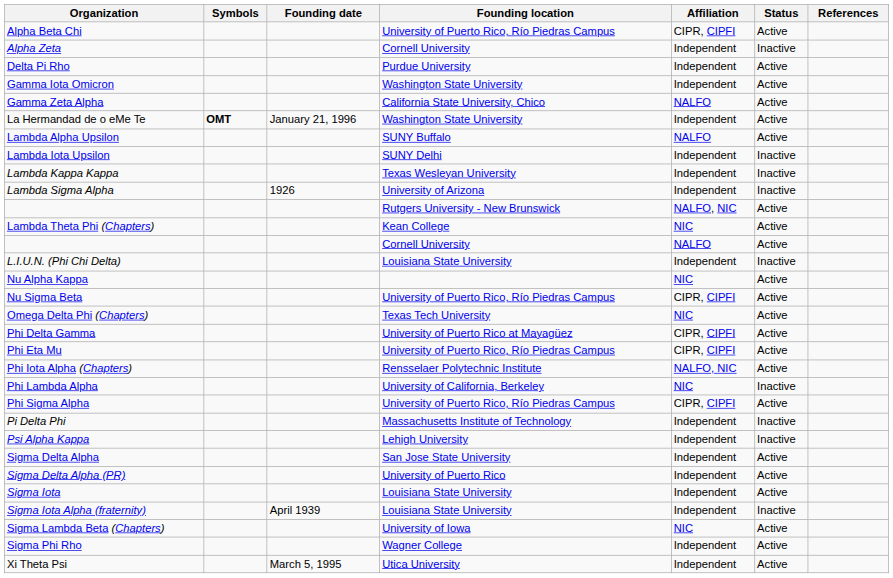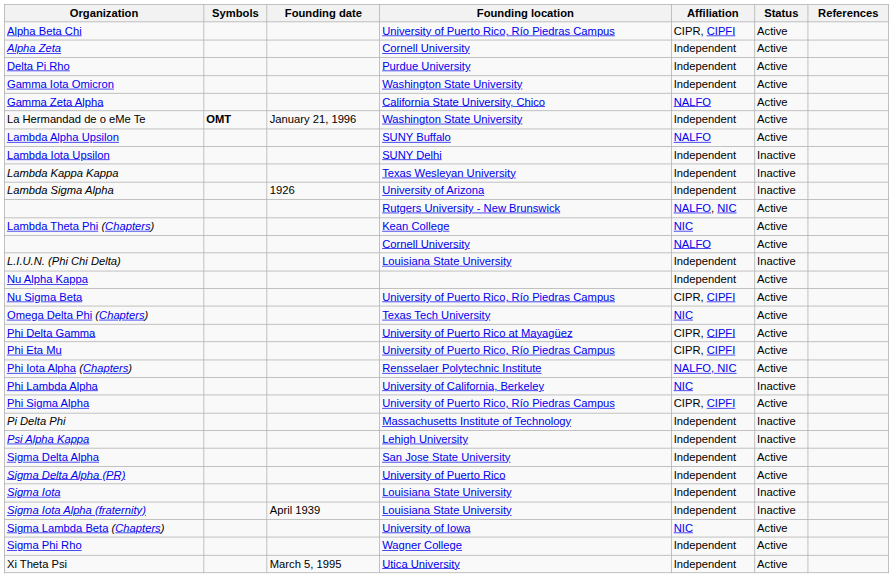 <table class="wikitable sortable" width=100%>
 <tr>
 <th>Organization</th>
 <th>Symbols</th>
 <th>Founding date</th>
 <th>Founding location</th>
 <th>Affiliation</th>
 <th>Status</th>
 <th>References</th>
 </tr>
 <tr>
 <td><a href='#'>Alpha Beta Chi</a></td>
 <td><strong></strong></td>
 <td></td>
 <td><a href='#'>University of Puerto Rico, Río Piedras Campus</a></td>
 <td>CIPR, <a href='#'>CIPFI</a></td>
 <td>Active</td>
 <td></td>
 </tr>
 <tr>
 <td><a href='#'><em>Alpha Zeta</em></a></td>
 <td><strong></strong></td>
 <td></td>
 <td><a href='#'>Cornell University</a></td>
 <td>Independent</td>
-<td>Inactive</td>
+<td>Active</td>
 <td></td>
 </tr>
 <tr>
 <td><a href='#'>Delta Pi Rho</a></td>
 <td><strong></strong></td>
 <td></td>
 <td><a href='#'>Purdue University</a></td>
 <td>Independent</td>
 <td>Active</td>
 <td></td>
 </tr>
 <tr>
 <td><a href='#'>Gamma Iota Omicron</a></td>
 <td><strong></strong></td>
 <td></td>
 <td><a href='#'>Washington State University</a></td>
 <td>Independent</td>
 <td>Active</td>
 <td></td>
 </tr>
 <tr>
 <td><a href='#'>Gamma Zeta Alpha</a></td>
 <td><strong></strong></td>
 <td></td>
 <td><a href='#'>California State University, Chico</a></td>
 <td><a href='#'>NALFO</a></td>
 <td>Active</td>
 <td></td>
 </tr>
 <tr>
 <td>La Hermandad de o eMe Te</td>
 <td><strong>OMT</strong></td>
 <td>January 21, 1996</td>
 <td><a href='#'>Washington State University</a></td>
 <td>Independent</td>
 <td>Active</td>
 <td></td>
 </tr>
 <tr>
 <td><a href='#'>Lambda Alpha Upsilon</a></td>
 <td><strong></strong></td>
 <td></td>
 <td><a href='#'>SUNY Buffalo</a></td>
 <td><a href='#'>NALFO</a></td>
 <td>Active</td>
 <td></td>
 </tr>
 <tr>
 <td><a href='#'>Lambda Iota Upsilon</a></td>
 <td><strong></strong></td>
 <td></td>
 <td><a href='#'>SUNY Delhi</a></td>
 <td>Independent</td>
 <td>Inactive</td>
 <td></td>
 </tr>
 <tr>
 <td><em>Lambda Kappa Kappa</em></td>
 <td><strong></strong></td>
 <td></td>
 <td><a href='#'>Texas Wesleyan University</a></td>
 <td>Independent</td>
 <td>Inactive</td>
 <td></td>
 </tr>
 <tr>
 <td><em>Lambda Sigma Alpha</em></td>
 <td><strong></strong></td>
 <td>1926</td>
 <td><a href='#'>University of Arizona</a></td>
 <td>Independent</td>
 <td>Inactive</td>
 <td></td>
 </tr>
 <tr>
 <td></td>
 <td><strong></strong></td>
 <td></td>
 <td><a href='#'>Rutgers University - New Brunswick</a></td>
 <td><a href='#'>NALFO</a>, <a href='#'>NIC</a></td>
 <td>Active</td>
 <td></td>
 </tr>
 <tr>
 <td><a href='#'>Lambda Theta Phi</a> <em>(<a href='#'>Chapters</a>)</em></td>
 <td><strong></strong></td>
 <td></td>
 <td><a href='#'>Kean College</a></td>
 <td><a href='#'>NIC</a></td>
 <td>Active</td>
 <td></td>
 </tr>
 <tr>
 <td></td>
 <td><strong></strong></td>
 <td></td>
 <td><a href='#'>Cornell University</a></td>
 <td><a href='#'>NALFO</a></td>
 <td>Active</td>
 <td></td>
 </tr>
 <tr>
 <td><em>L.I.U.N. (Phi Chi Delta)</em></td>
 <td></td>
 <td></td>
 <td><a href='#'>Louisiana State University</a></td>
 <td>Independent</td>
 <td>Inactive</td>
 <td></td>
 </tr>
 <tr>
 <td><a href='#'>Nu Alpha Kappa</a></td>
 <td><strong></strong></td>
 <td></td>
 <td></td>
-<td><a href='#'>NIC</a></td>
+<td>Independent</td>
 <td>Active</td>
 <td></td>
 </tr>
 <tr>
 <td><a href='#'>Nu Sigma Beta</a></td>
 <td><strong></strong></td>
 <td></td>
 <td><a href='#'>University of Puerto Rico, Río Piedras Campus</a></td>
 <td>CIPR, <a href='#'>CIPFI</a></td>
 <td>Active</td>
 <td></td>
 </tr>
 <tr>
 <td><a href='#'>Omega Delta Phi</a> <em>(<a href='#'>Chapters</a>)</em></td>
 <td><strong></strong></td>
 <td></td>
 <td><a href='#'>Texas Tech University</a></td>
 <td><a href='#'>NIC</a></td>
 <td>Active</td>
 <td></td>
 </tr>
 <tr>
 <td><a href='#'>Phi Delta Gamma</a></td>
 <td><strong></strong></td>
 <td></td>
 <td><a href='#'>University of Puerto Rico at Mayagüez</a></td>
 <td>CIPR, <a href='#'>CIPFI</a></td>
 <td>Active</td>
 <td></td>
 </tr>
 <tr>
 <td><a href='#'>Phi Eta Mu</a></td>
 <td><strong></strong></td>
 <td></td>
 <td><a href='#'>University of Puerto Rico, Río Piedras Campus</a></td>
 <td>CIPR, <a href='#'>CIPFI</a></td>
 <td>Active</td>
 <td></td>
 </tr>
 <tr>
 <td><a href='#'>Phi Iota Alpha</a> <em>(<a href='#'>Chapters</a>)</em></td>
 <td><strong></strong></td>
 <td></td>
 <td><a href='#'>Rensselaer Polytechnic Institute</a></td>
 <td><a href='#'>NALFO</a><a href='#'>, NIC</a></td>
 <td>Active</td>
 <td></td>
 </tr>
 <tr>
 <td><a href='#'>Phi Lambda Alpha</a></td>
 <td><strong></strong></td>
 <td></td>
 <td><a href='#'>University of California, Berkeley</a></td>
 <td><a href='#'>NIC</a></td>
 <td>Inactive</td>
 <td></td>
 </tr>
 <tr>
 <td><a href='#'>Phi Sigma Alpha</a></td>
 <td><strong></strong></td>
 <td></td>
 <td><a href='#'>University of Puerto Rico, Río Piedras Campus</a></td>
 <td>CIPR, <a href='#'>CIPFI</a></td>
 <td>Active</td>
 <td></td>
 </tr>
 <tr>
 <td><em>Pi Delta Phi</em></td>
 <td><strong></strong></td>
 <td></td>
 <td><a href='#'>Massachusetts Institute of Technology</a></td>
 <td>Independent</td>
 <td>Inactive</td>
 <td></td>
 </tr>
 <tr>
 <td><em><a href='#'>Psi Alpha Kappa</a></em></td>
 <td><strong></strong></td>
 <td></td>
 <td><a href='#'>Lehigh University</a></td>
 <td>Independent</td>
 <td>Inactive</td>
 <td></td>
 </tr>
 <tr>
 <td><a href='#'>Sigma Delta Alpha</a></td>
 <td><strong></strong></td>
 <td></td>
 <td><a href='#'>San Jose State University</a></td>
 <td>Independent</td>
 <td>Active</td>
 <td></td>
 </tr>
 <tr>
 <td><a href='#'><em>Sigma Delta Alpha (PR)</em></a></td>
 <td><strong></strong></td>
 <td></td>
 <td><a href='#'>University of Puerto Rico</a></td>
 <td>Independent</td>
 <td>Active</td>
 <td></td>
 </tr>
 <tr>
 <td><em><a href='#'>Sigma Iota</a></em></td>
 <td><strong></strong></td>
 <td></td>
 <td><a href='#'>Louisiana State University</a></td>
 <td>Independent</td>
-<td>Active</td>
+<td>Inactive</td>
 <td></td>
 </tr>
 <tr>
 <td><a href='#'><em>Sigma Iota Alpha (fraternity)</em></a></td>
 <td><strong></strong></td>
 <td>April 1939</td>
 <td><a href='#'>Louisiana State University</a></td>
 <td>Independent</td>
 <td>Inactive</td>
 <td></td>
 </tr>
 <tr>
 <td><a href='#'>Sigma Lambda Beta</a> <em>(<a href='#'>Chapters</a>)</em></td>
 <td><strong></strong></td>
 <td></td>
 <td><a href='#'>University of Iowa</a></td>
 <td><a href='#'>NIC</a></td>
 <td>Active</td>
 <td></td>
 </tr>
 <tr>
 <td><a href='#'>Sigma Phi Rho</a></td>
 <td><strong></strong></td>
 <td></td>
 <td><a href='#'>Wagner College</a></td>
 <td>Independent</td>
 <td>Active</td>
 <td></td>
 </tr>
 <tr>
 <td>Xi Theta Psi</td>
 <td><strong></strong></td>
 <td>March 5, 1995</td>
 <td><a href='#'>Utica University</a></td>
 <td>Independent</td>
 <td>Active</td>
 <td></td>
 </tr>
 </table>
